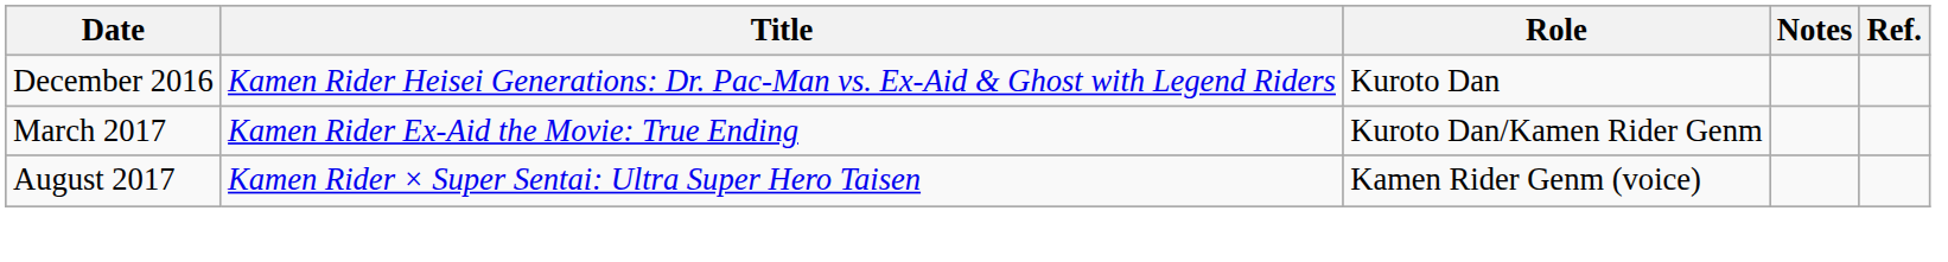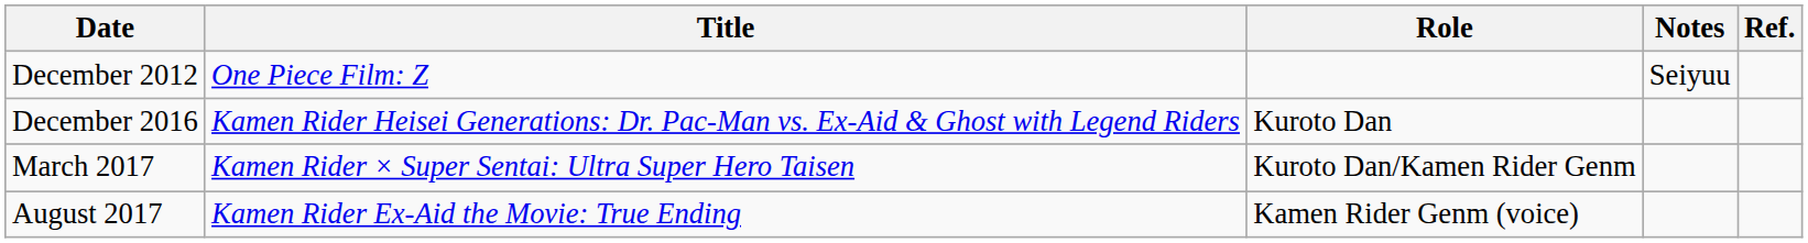 <table class="wikitable">
 <tr>
 <th>Date</th>
 <th>Title</th>
 <th>Role</th>
 <th>Notes</th>
 <th>Ref.</th>
+</tr>
+<tr>
+<td>December 2012</td>
+<td><em><a href='#'>One Piece Film: Z</a></em></td>
+<td></td>
+<td>Seiyuu</td>
+<td></td>
 </tr>
 <tr>
 <td>December 2016</td>
 <td><em><a href='#'>Kamen Rider Heisei Generations: Dr. Pac-Man vs. Ex-Aid & Ghost with Legend Riders</a></em></td>
 <td>Kuroto Dan</td>
 <td></td>
 <td></td>
 </tr>
 <tr>
 <td>March 2017</td>
-<td><em><a href='#'>Kamen Rider Ex-Aid the Movie: True Ending</a></em></td>
+<td><em><a href='#'>Kamen Rider × Super Sentai: Ultra Super Hero Taisen</a></em></td>
 <td>Kuroto Dan/Kamen Rider Genm</td>
 <td></td>
 <td></td>
 </tr>
 <tr>
 <td>August 2017</td>
-<td><em><a href='#'>Kamen Rider × Super Sentai: Ultra Super Hero Taisen</a></em></td>
+<td><em><a href='#'>Kamen Rider Ex-Aid the Movie: True Ending</a></em></td>
 <td>Kamen Rider Genm (voice)</td>
 <td></td>
 <td></td>
 </tr>
 </table>
